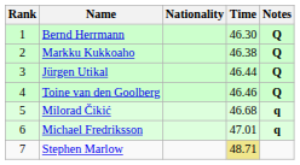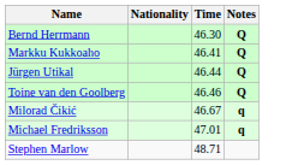 <table class="wikitable sortable" style="text-align:center">
 <tr>
-<th>Rank</th>
 <th>Name</th>
 <th>Nationality</th>
 <th>Time</th>
 <th>Notes</th>
 </tr>
 <tr bgcolor=ccffcc>
-<td>1</td>
 <td align=left><a href='#'>Bernd Herrmann</a></td>
 <td align=left></td>
 <td>46.30</td>
 <td><strong>Q</strong></td>
 </tr>
 <tr bgcolor=ccffcc>
-<td>2</td>
 <td align=left><a href='#'>Markku Kukkoaho</a></td>
 <td align=left></td>
-<td>46.38</td>
+<td>46.41</td>
 <td><strong>Q</strong></td>
 </tr>
 <tr bgcolor=ccffcc>
-<td>3</td>
 <td align=left><a href='#'>Jürgen Utikal</a></td>
 <td align=left></td>
 <td>46.44</td>
 <td><strong>Q</strong></td>
 </tr>
 <tr bgcolor=ccffcc>
-<td>4</td>
 <td align=left><a href='#'>Toine van den Goolberg</a></td>
 <td align=left></td>
 <td>46.46</td>
 <td><strong>Q</strong></td>
 </tr>
 <tr bgcolor=ddffdd>
-<td>5</td>
 <td align=left><a href='#'>Milorad Čikić</a></td>
 <td align=left></td>
-<td>46.68</td>
+<td>46.67</td>
 <td><strong>q</strong></td>
 </tr>
 <tr bgcolor=ddffdd>
-<td>6</td>
 <td align=left><a href='#'>Michael Fredriksson</a></td>
 <td align=left></td>
 <td>47.01</td>
 <td><strong>q</strong></td>
 </tr>
 <tr>
-<td>7</td>
 <td align=left><a href='#'>Stephen Marlow</a></td>
 <td align=left></td>
-<td style="background: khaki;">48.71</td>
+<td>48.71</td>
 <td></td>
 </tr>
 </table>
